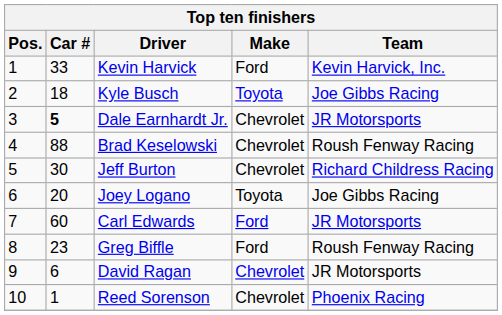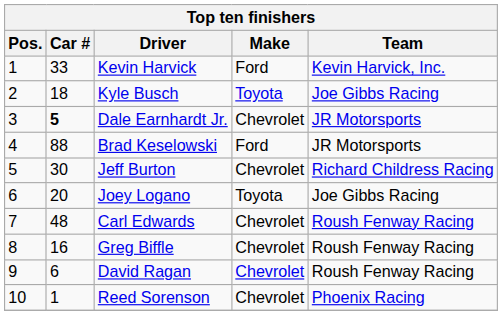 <table class="wikitable" style="font-size: 90%;">
 <tr>
 <th colspan=9>Top ten finishers</th>
 </tr>
 <tr>
 <th>Pos.</th>
 <th>Car #</th>
 <th>Driver</th>
 <th>Make</th>
 <th>Team</th>
 </tr>
 <tr>
 <td>1</td>
 <td>33</td>
 <td><a href='#'>Kevin Harvick</a></td>
 <td>Ford</td>
 <td><a href='#'>Kevin Harvick, Inc.</a></td>
 </tr>
 <tr>
 <td>2</td>
 <td>18</td>
 <td><a href='#'>Kyle Busch</a></td>
 <td><a href='#'>Toyota</a></td>
 <td><a href='#'>Joe Gibbs Racing</a></td>
 </tr>
 <tr>
 <td>3</td>
 <td><strong>5</strong></td>
 <td><a href='#'>Dale Earnhardt Jr.</a></td>
 <td>Chevrolet</td>
 <td><a href='#'>JR Motorsports</a></td>
 </tr>
 <tr>
 <td>4</td>
 <td>88</td>
 <td><a href='#'>Brad Keselowski</a></td>
-<td>Chevrolet</td>
-<td>Roush Fenway Racing</td>
+<td>Ford</td>
+<td>JR Motorsports</td>
 </tr>
 <tr>
 <td>5</td>
 <td>30</td>
 <td><a href='#'>Jeff Burton</a></td>
 <td>Chevrolet</td>
 <td><a href='#'>Richard Childress Racing</a></td>
 </tr>
 <tr>
 <td>6</td>
 <td>20</td>
 <td><a href='#'>Joey Logano</a></td>
 <td>Toyota</td>
 <td>Joe Gibbs Racing</td>
 </tr>
 <tr>
 <td>7</td>
-<td>60</td>
+<td>48</td>
 <td><a href='#'>Carl Edwards</a></td>
-<td><a href='#'>Ford</a></td>
-<td><a href='#'>JR Motorsports</a></td>
+<td>Chevrolet</td>
+<td><a href='#'>Roush Fenway Racing</a></td>
 </tr>
 <tr>
 <td>8</td>
-<td>23</td>
+<td>16</td>
 <td><a href='#'>Greg Biffle</a></td>
-<td>Ford</td>
+<td>Chevrolet</td>
 <td>Roush Fenway Racing</td>
 </tr>
 <tr>
 <td>9</td>
 <td>6</td>
 <td><a href='#'>David Ragan</a></td>
 <td><a href='#'>Chevrolet</a></td>
-<td>JR Motorsports</td>
+<td>Roush Fenway Racing</td>
 </tr>
 <tr>
 <td>10</td>
 <td>1</td>
 <td><a href='#'>Reed Sorenson</a></td>
 <td>Chevrolet</td>
 <td><a href='#'>Phoenix Racing</a></td>
 </tr>
 <tr>
 </tr>
 </table>
